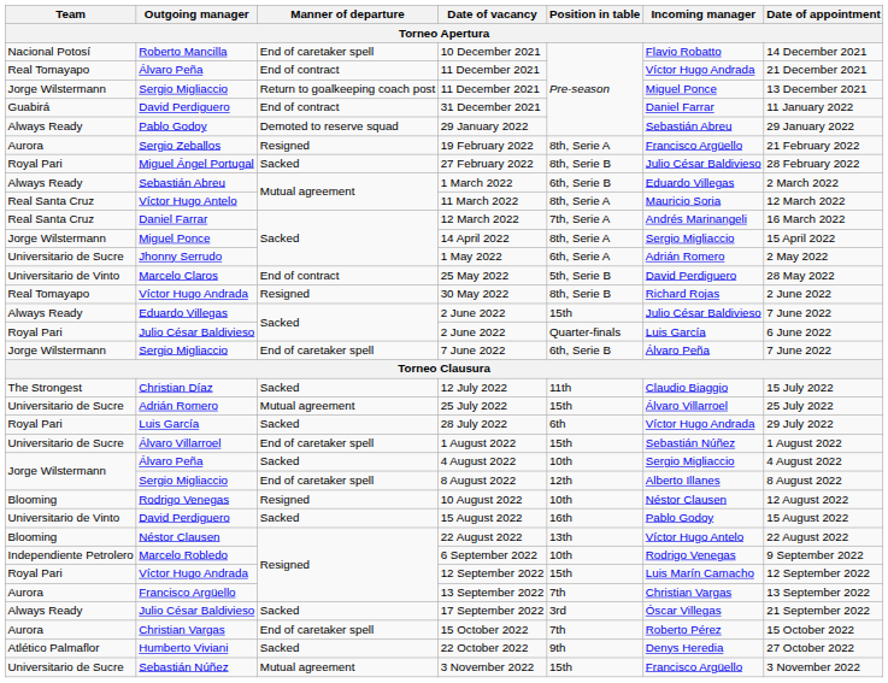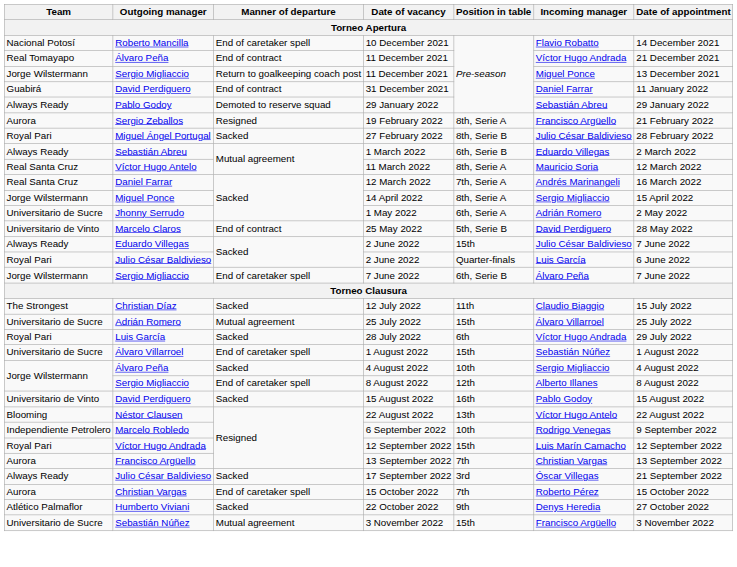 <table class="wikitable sortable">
 <tr>
 <th>Team</th>
 <th>Outgoing manager</th>
 <th>Manner of departure</th>
 <th>Date of vacancy</th>
 <th>Position in table</th>
 <th>Incoming manager</th>
 <th>Date of appointment</th>
 </tr>
 <tr>
 <th colspan=7>Torneo Apertura</th>
 </tr>
 <tr>
 <td>Nacional Potosí</td>
 <td> <a href='#'>Roberto Mancilla</a></td>
 <td>End of caretaker spell</td>
 <td>10 December 2021</td>
 <td rowspan=5><em>Pre-season</em></td>
 <td> <a href='#'>Flavio Robatto</a></td>
 <td>14 December 2021</td>
 </tr>
 <tr>
 <td>Real Tomayapo</td>
 <td> <a href='#'>Álvaro Peña</a></td>
 <td>End of contract</td>
 <td>11 December 2021</td>
 <td> <a href='#'>Víctor Hugo Andrada</a></td>
 <td>21 December 2021</td>
 </tr>
 <tr>
 <td>Jorge Wilstermann</td>
 <td> <a href='#'>Sergio Migliaccio</a></td>
 <td>Return to goalkeeping coach post</td>
 <td>11 December 2021</td>
 <td> <a href='#'>Miguel Ponce</a></td>
 <td>13 December 2021</td>
 </tr>
 <tr>
 <td>Guabirá</td>
 <td> <a href='#'>David Perdiguero</a></td>
 <td>End of contract</td>
 <td>31 December 2021</td>
 <td> <a href='#'>Daniel Farrar</a></td>
 <td>11 January 2022</td>
 </tr>
 <tr>
 <td>Always Ready</td>
 <td> <a href='#'>Pablo Godoy</a></td>
 <td>Demoted to reserve squad</td>
 <td>29 January 2022</td>
 <td> <a href='#'>Sebastián Abreu</a></td>
 <td>29 January 2022</td>
 </tr>
 <tr>
 <td>Aurora</td>
 <td> <a href='#'>Sergio Zeballos</a></td>
 <td>Resigned</td>
 <td>19 February 2022</td>
 <td>8th, Serie A</td>
 <td> <a href='#'>Francisco Argüello</a></td>
 <td>21 February 2022</td>
 </tr>
 <tr>
 <td>Royal Pari</td>
 <td> <a href='#'>Miguel Ángel Portugal</a></td>
 <td>Sacked</td>
 <td>27 February 2022</td>
 <td>8th, Serie B</td>
 <td> <a href='#'>Julio César Baldivieso</a></td>
 <td>28 February 2022</td>
 </tr>
 <tr>
 <td>Always Ready</td>
 <td> <a href='#'>Sebastián Abreu</a></td>
 <td rowspan=2>Mutual agreement</td>
 <td>1 March 2022</td>
 <td>6th, Serie B</td>
 <td> <a href='#'>Eduardo Villegas</a></td>
 <td>2 March 2022</td>
 </tr>
 <tr>
 <td>Real Santa Cruz</td>
 <td> <a href='#'>Víctor Hugo Antelo</a></td>
 <td>11 March 2022</td>
 <td>8th, Serie A</td>
 <td> <a href='#'>Mauricio Soria</a></td>
 <td>12 March 2022</td>
 </tr>
 <tr>
 <td>Real Santa Cruz</td>
 <td> <a href='#'>Daniel Farrar</a></td>
 <td rowspan=3>Sacked</td>
 <td>12 March 2022</td>
 <td>7th, Serie A</td>
 <td> <a href='#'>Andrés Marinangeli</a></td>
 <td>16 March 2022</td>
 </tr>
 <tr>
 <td>Jorge Wilstermann</td>
 <td> <a href='#'>Miguel Ponce</a></td>
 <td>14 April 2022</td>
 <td>8th, Serie A</td>
 <td> <a href='#'>Sergio Migliaccio</a></td>
 <td>15 April 2022</td>
 </tr>
 <tr>
 <td>Universitario de Sucre</td>
 <td> <a href='#'>Jhonny Serrudo</a></td>
 <td>1 May 2022</td>
 <td>6th, Serie A</td>
 <td> <a href='#'>Adrián Romero</a></td>
 <td>2 May 2022</td>
 </tr>
 <tr>
 <td>Universitario de Vinto</td>
 <td> <a href='#'>Marcelo Claros</a></td>
 <td>End of contract</td>
 <td>25 May 2022</td>
 <td>5th, Serie B</td>
 <td> <a href='#'>David Perdiguero</a></td>
 <td>28 May 2022</td>
 </tr>
 <tr>
-<td>Real Tomayapo</td>
-<td> <a href='#'>Víctor Hugo Andrada</a></td>
-<td>Resigned</td>
-<td>30 May 2022</td>
-<td>8th, Serie B</td>
-<td> <a href='#'>Richard Rojas</a></td>
-<td>2 June 2022</td>
-</tr>
-<tr>
 <td>Always Ready</td>
 <td> <a href='#'>Eduardo Villegas</a></td>
 <td rowspan=2>Sacked</td>
 <td>2 June 2022</td>
 <td>15th</td>
 <td> <a href='#'>Julio César Baldivieso</a></td>
 <td>7 June 2022</td>
 </tr>
 <tr>
 <td>Royal Pari</td>
 <td> <a href='#'>Julio César Baldivieso</a></td>
 <td>2 June 2022</td>
 <td>Quarter-finals</td>
 <td> <a href='#'>Luis García</a></td>
 <td>6 June 2022</td>
 </tr>
 <tr>
 <td>Jorge Wilstermann</td>
 <td> <a href='#'>Sergio Migliaccio</a></td>
 <td>End of caretaker spell</td>
 <td>7 June 2022</td>
 <td>6th, Serie B</td>
 <td> <a href='#'>Álvaro Peña</a></td>
 <td>7 June 2022</td>
 </tr>
 <tr>
 <th colspan=7>Torneo Clausura</th>
 </tr>
 <tr>
 <td>The Strongest</td>
 <td> <a href='#'>Christian Díaz</a></td>
 <td>Sacked</td>
 <td>12 July 2022</td>
 <td>11th</td>
 <td> <a href='#'>Claudio Biaggio</a></td>
 <td>15 July 2022</td>
 </tr>
 <tr>
 <td>Universitario de Sucre</td>
 <td> <a href='#'>Adrián Romero</a></td>
 <td>Mutual agreement</td>
 <td>25 July 2022</td>
 <td>15th</td>
 <td> <a href='#'>Álvaro Villarroel</a></td>
 <td>25 July 2022</td>
 </tr>
 <tr>
 <td>Royal Pari</td>
 <td> <a href='#'>Luis García</a></td>
 <td>Sacked</td>
 <td>28 July 2022</td>
 <td>6th</td>
 <td> <a href='#'>Víctor Hugo Andrada</a></td>
 <td>29 July 2022</td>
 </tr>
 <tr>
 <td>Universitario de Sucre</td>
 <td> <a href='#'>Álvaro Villarroel</a></td>
 <td>End of caretaker spell</td>
 <td>1 August 2022</td>
 <td>15th</td>
 <td> <a href='#'>Sebastián Núñez</a></td>
 <td>1 August 2022</td>
 </tr>
 <tr>
 <td rowspan=2>Jorge Wilstermann</td>
 <td> <a href='#'>Álvaro Peña</a></td>
 <td>Sacked</td>
 <td>4 August 2022</td>
 <td>10th</td>
 <td> <a href='#'>Sergio Migliaccio</a></td>
 <td>4 August 2022</td>
 </tr>
 <tr>
 <td> <a href='#'>Sergio Migliaccio</a></td>
 <td>End of caretaker spell</td>
 <td>8 August 2022</td>
 <td>12th</td>
 <td> <a href='#'>Alberto Illanes</a></td>
 <td>8 August 2022</td>
 </tr>
 <tr>
-<td>Blooming</td>
-<td> <a href='#'>Rodrigo Venegas</a></td>
-<td>Resigned</td>
-<td>10 August 2022</td>
-<td>10th</td>
-<td> <a href='#'>Néstor Clausen</a></td>
-<td>12 August 2022</td>
-</tr>
-<tr>
 <td>Universitario de Vinto</td>
 <td> <a href='#'>David Perdiguero</a></td>
 <td>Sacked</td>
 <td>15 August 2022</td>
 <td>16th</td>
 <td> <a href='#'>Pablo Godoy</a></td>
 <td>15 August 2022</td>
 </tr>
 <tr>
 <td>Blooming</td>
 <td> <a href='#'>Néstor Clausen</a></td>
 <td rowspan=4>Resigned</td>
 <td>22 August 2022</td>
 <td>13th</td>
 <td> <a href='#'>Víctor Hugo Antelo</a></td>
 <td>22 August 2022</td>
 </tr>
 <tr>
 <td>Independiente Petrolero</td>
 <td> <a href='#'>Marcelo Robledo</a></td>
 <td>6 September 2022</td>
 <td>10th</td>
 <td> <a href='#'>Rodrigo Venegas</a></td>
 <td>9 September 2022</td>
 </tr>
 <tr>
 <td>Royal Pari</td>
 <td> <a href='#'>Víctor Hugo Andrada</a></td>
 <td>12 September 2022</td>
 <td>15th</td>
 <td> <a href='#'>Luis Marín Camacho</a></td>
 <td>12 September 2022</td>
 </tr>
 <tr>
 <td>Aurora</td>
 <td> <a href='#'>Francisco Argüello</a></td>
 <td>13 September 2022</td>
 <td>7th</td>
 <td> <a href='#'>Christian Vargas</a></td>
 <td>13 September 2022</td>
 </tr>
 <tr>
 <td>Always Ready</td>
 <td> <a href='#'>Julio César Baldivieso</a></td>
 <td>Sacked</td>
 <td>17 September 2022</td>
 <td>3rd</td>
 <td> <a href='#'>Óscar Villegas</a></td>
 <td>21 September 2022</td>
 </tr>
 <tr>
 <td>Aurora</td>
 <td> <a href='#'>Christian Vargas</a></td>
 <td>End of caretaker spell</td>
 <td>15 October 2022</td>
 <td>7th</td>
 <td> <a href='#'>Roberto Pérez</a></td>
 <td>15 October 2022</td>
 </tr>
 <tr>
 <td>Atlético Palmaflor</td>
 <td> <a href='#'>Humberto Viviani</a></td>
 <td>Sacked</td>
 <td>22 October 2022</td>
 <td>9th</td>
 <td> <a href='#'>Denys Heredia</a></td>
 <td>27 October 2022</td>
 </tr>
 <tr>
 <td>Universitario de Sucre</td>
 <td> <a href='#'>Sebastián Núñez</a></td>
 <td>Mutual agreement</td>
 <td>3 November 2022</td>
 <td>15th</td>
 <td> <a href='#'>Francisco Argüello</a></td>
 <td>3 November 2022</td>
 </tr>
 </table>
